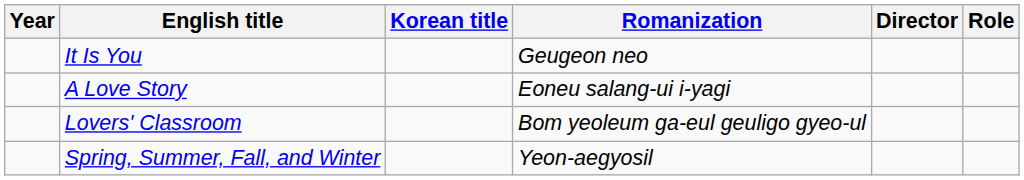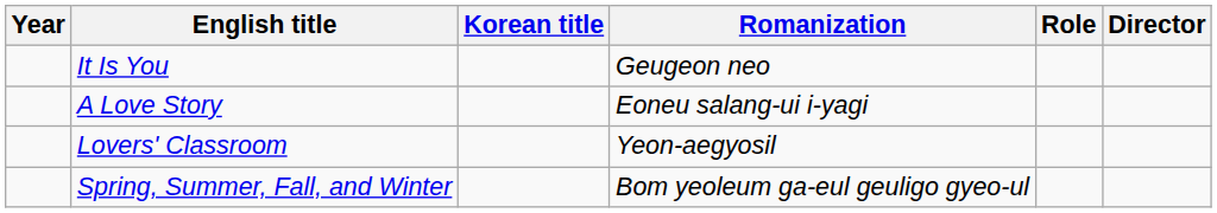 <table class="wikitable">
 <tr>
 <th>Year</th>
 <th>English title</th>
 <th><a href='#'>Korean title</a></th>
 <th><a href='#'>Romanization</a></th>
+<th>Role</th>
 <th>Director</th>
-<th>Role</th>
 </tr>
 <tr>
 <td></td>
 <td><em><a href='#'>It Is You</a></em></td>
 <td></td>
 <td><em>Geugeon neo</em></td>
 <td></td>
 <td></td>
 </tr>
 <tr>
 <td></td>
 <td><em><a href='#'>A Love Story</a></em></td>
 <td></td>
 <td><em>Eoneu salang-ui i-yagi</em></td>
 <td></td>
 <td></td>
 </tr>
 <tr>
 <td></td>
 <td><em><a href='#'>Lovers' Classroom</a></em></td>
 <td></td>
-<td><em>Bom yeoleum ga-eul geuligo gyeo-ul</em></td>
+<td><em>Yeon-aegyosil</em></td>
 <td></td>
 <td></td>
 </tr>
 <tr>
 <td></td>
 <td><em><a href='#'>Spring, Summer, Fall, and Winter</a></em></td>
 <td></td>
-<td><em>Yeon-aegyosil</em></td>
+<td><em>Bom yeoleum ga-eul geuligo gyeo-ul</em></td>
 <td></td>
 <td></td>
 </tr>
 </table>
